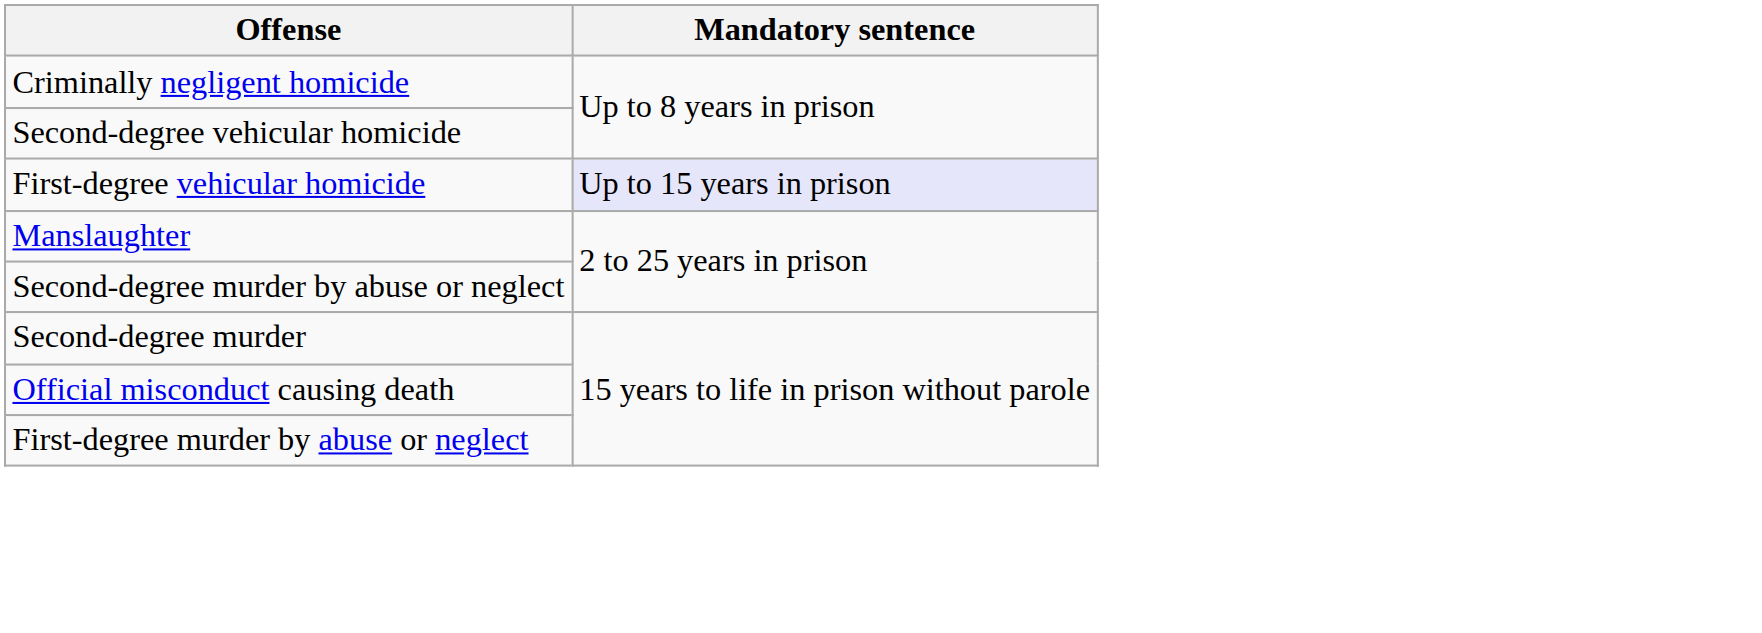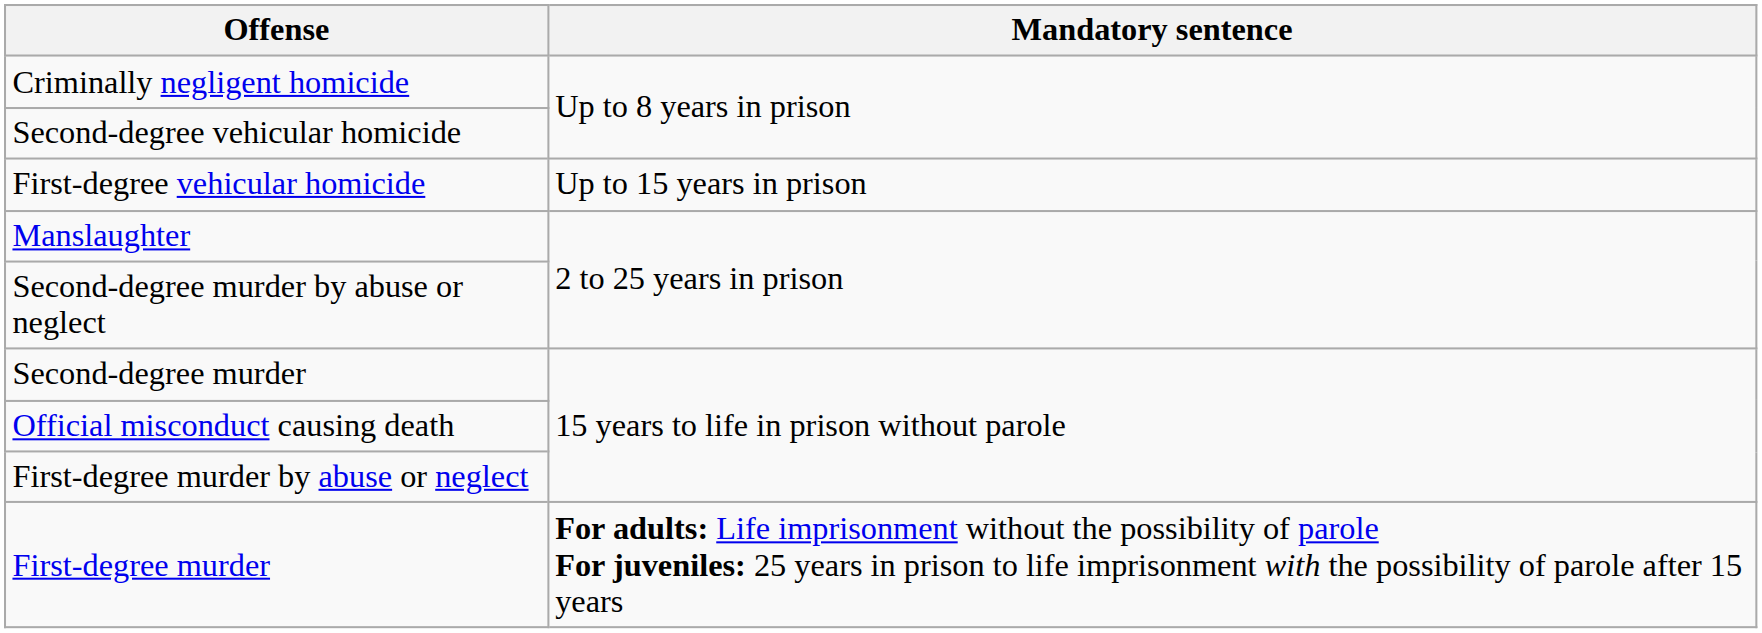 <table class="wikitable">
 <tr>
 <th>Offense</th>
 <th>Mandatory sentence</th>
 </tr>
 <tr>
 <td>Criminally <a href='#'>negligent homicide</a></td>
 <td rowspan="2">Up to 8 years in prison</td>
 </tr>
 <tr>
 <td>Second-degree vehicular homicide</td>
 </tr>
 <tr>
 <td>First-degree <a href='#'>vehicular homicide</a></td>
-<td style="background: lavender;">Up to 15 years in prison</td>
+<td>Up to 15 years in prison</td>
 </tr>
 <tr>
 <td><a href='#'>Manslaughter</a></td>
 <td rowspan="2">2 to 25 years in prison</td>
 </tr>
 <tr>
 <td>Second-degree murder by abuse or neglect</td>
 </tr>
 <tr>
 <td>Second-degree murder</td>
 <td rowspan="3">15 years to life in prison without parole</td>
 </tr>
 <tr>
 <td><a href='#'>Official misconduct</a> causing death</td>
 </tr>
 <tr>
 <td>First-degree murder by <a href='#'>abuse</a> or <a href='#'>neglect</a></td>
 </tr>
+<tr>
+<td><a href='#'>First-degree murder</a></td>
+<td><strong>For adults:</strong> <a href='#'>Life imprisonment</a> without the possibility of <a href='#'>parole</a><br><strong>For juveniles:</strong> 25 years in prison to life imprisonment <em>with</em> the possibility of parole after 15 years</td>
+</tr>
 </table>
